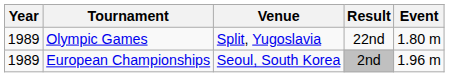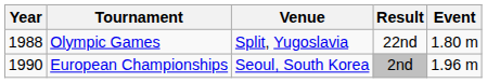 <table class="wikitable" style="border-collapse: collapse; font-size: 90%;">
 <tr>
 <th>Year</th>
 <th>Tournament</th>
 <th>Venue</th>
 <th>Result</th>
 <th>Event</th>
 </tr>
 <tr>
-<td>1989</td>
+<td>1988</td>
 <td><a href='#'>Olympic Games</a></td>
 <td><a href='#'>Split</a>, <a href='#'>Yugoslavia</a></td>
 <td align="center">22nd</td>
 <td>1.80 m</td>
 </tr>
 <tr>
-<td>1989</td>
+<td>1990</td>
 <td><a href='#'>European Championships</a></td>
 <td><a href='#'>Seoul, South Korea</a></td>
 <td bgcolor="silver" align="center">2nd</td>
 <td>1.96 m</td>
 </tr>
 </table>
